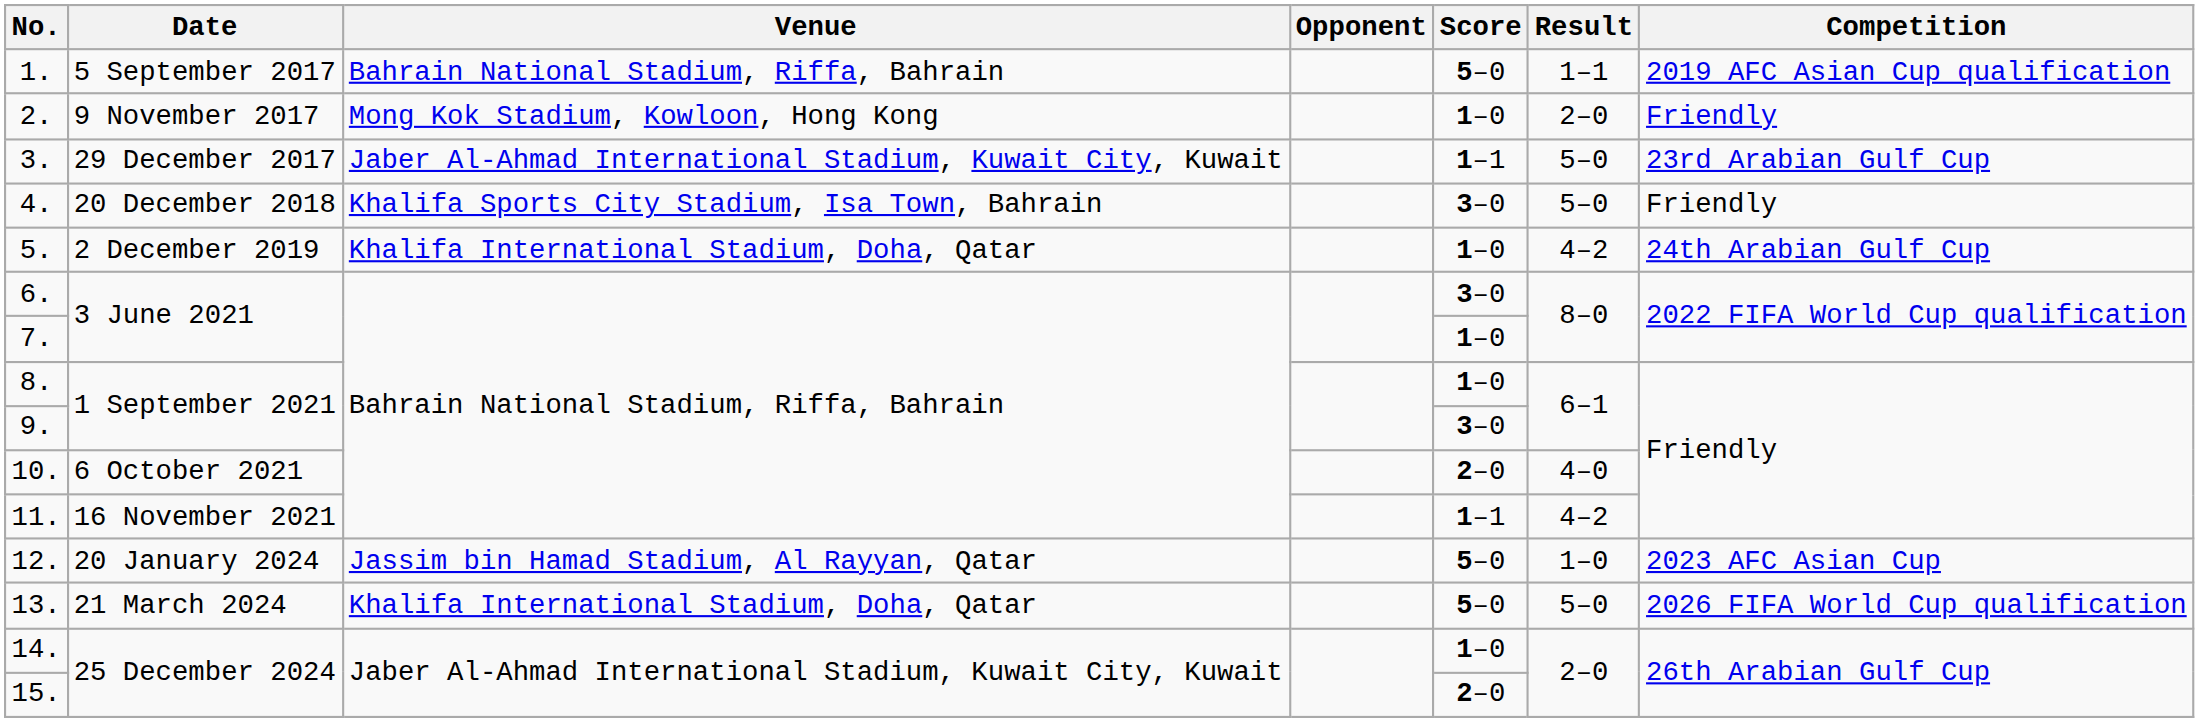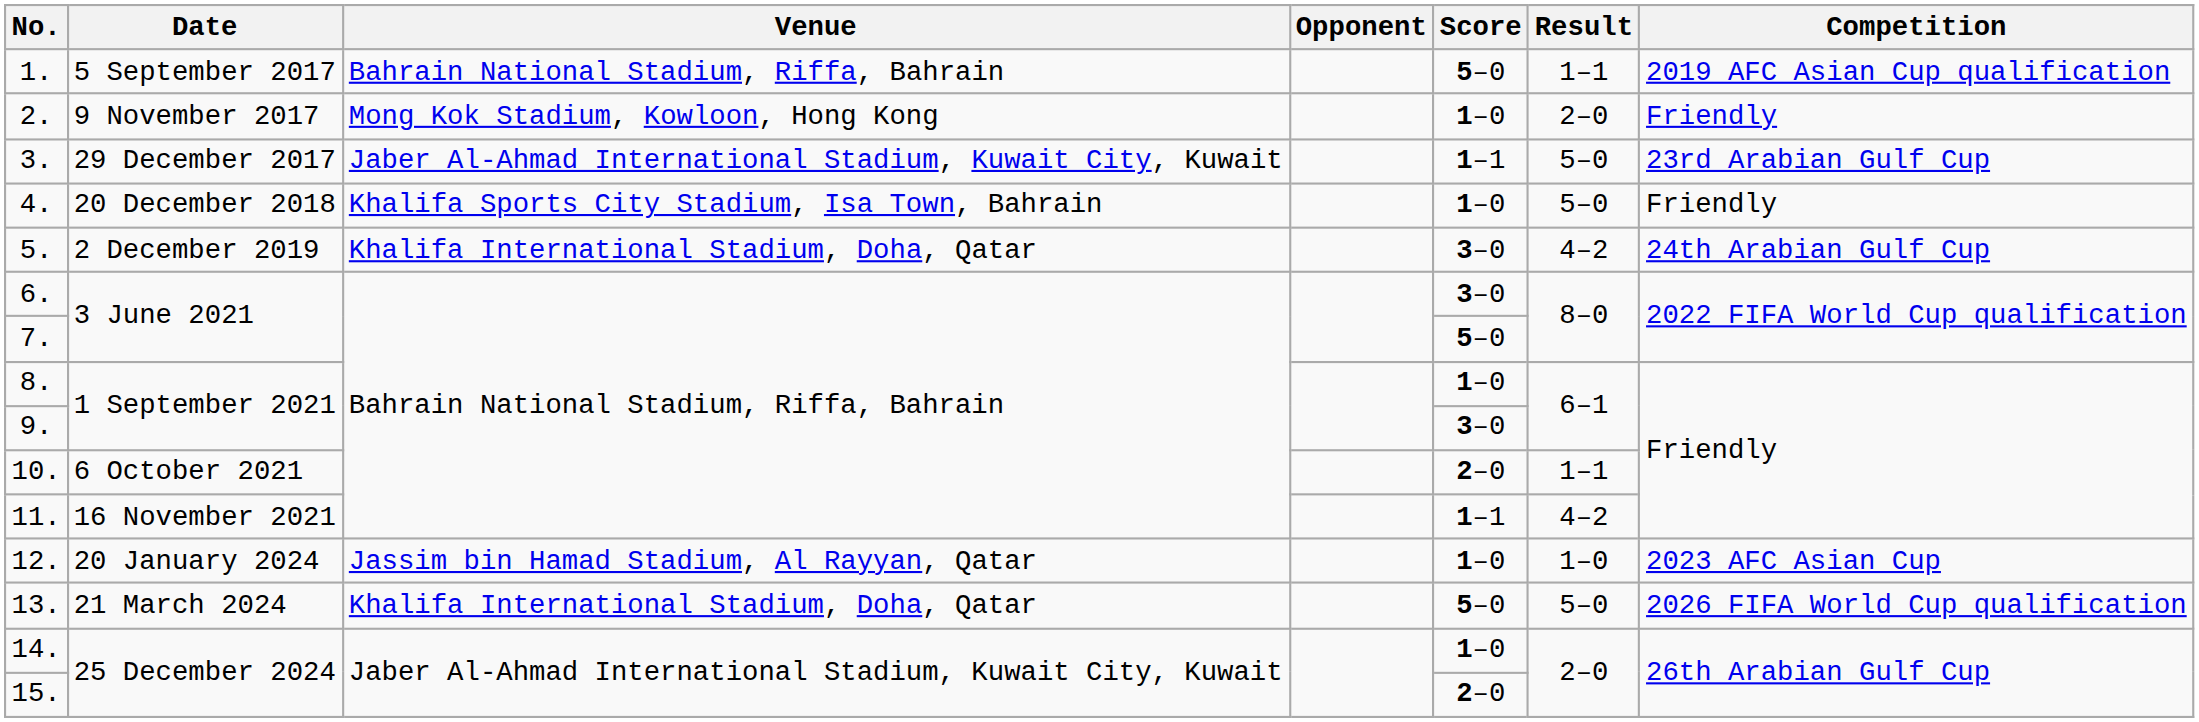 <table class="wikitable plainrowheaders">
 <tr>
 <th>No.</th>
 <th>Date</th>
 <th>Venue</th>
 <th>Opponent</th>
 <th>Score</th>
 <th>Result</th>
 <th>Competition</th>
 </tr>
 <tr>
 <td align=center>1.</td>
 <td>5 September 2017</td>
 <td><a href='#'>Bahrain National Stadium</a>, <a href='#'>Riffa</a>, Bahrain</td>
 <td></td>
 <td align=center><strong>5</strong>–0</td>
 <td align="center">1–1</td>
 <td><a href='#'>2019 AFC Asian Cup qualification</a></td>
 </tr>
 <tr>
 <td align=center>2.</td>
 <td>9 November 2017</td>
 <td><a href='#'>Mong Kok Stadium</a>, <a href='#'>Kowloon</a>, Hong Kong</td>
 <td></td>
 <td align=center><strong>1</strong>–0</td>
 <td align="center">2–0</td>
 <td><a href='#'>Friendly</a></td>
 </tr>
 <tr>
 <td align=center>3.</td>
 <td>29 December 2017</td>
 <td><a href='#'>Jaber Al-Ahmad International Stadium</a>, <a href='#'>Kuwait City</a>, Kuwait</td>
 <td></td>
 <td align=center><strong>1</strong>–1</td>
 <td align="center">5–0</td>
 <td><a href='#'>23rd Arabian Gulf Cup</a></td>
 </tr>
 <tr>
 <td align=center>4.</td>
 <td>20 December 2018</td>
 <td><a href='#'>Khalifa Sports City Stadium</a>, <a href='#'>Isa Town</a>, Bahrain</td>
 <td></td>
-<td align=center><strong>3</strong>–0</td>
+<td align=center><strong>1</strong>–0</td>
 <td align="center">5–0</td>
 <td>Friendly</td>
 </tr>
 <tr>
 <td align=center>5.</td>
 <td>2 December 2019</td>
 <td><a href='#'>Khalifa International Stadium</a>, <a href='#'>Doha</a>, Qatar</td>
 <td></td>
-<td align=center><strong>1</strong>–0</td>
+<td align=center><strong>3</strong>–0</td>
 <td align="center">4–2</td>
 <td><a href='#'>24th Arabian Gulf Cup</a></td>
 </tr>
 <tr>
 <td align=center>6.</td>
 <td rowspan=2>3 June 2021</td>
 <td rowspan=6>Bahrain National Stadium, Riffa, Bahrain</td>
 <td rowspan=2></td>
 <td align=center><strong>3</strong>–0</td>
 <td rowspan=2 align="center">8–0</td>
 <td rowspan=2><a href='#'>2022 FIFA World Cup qualification</a></td>
 </tr>
 <tr>
 <td align=center>7.</td>
-<td align=center><strong>1</strong>–0</td>
+<td align=center><strong>5</strong>–0</td>
 </tr>
 <tr>
 <td align=center>8.</td>
 <td rowspan=2>1 September 2021</td>
 <td rowspan=2></td>
 <td align=center><strong>1</strong>–0</td>
 <td rowspan=2 align="center">6–1</td>
 <td rowspan=4>Friendly</td>
 </tr>
 <tr>
 <td align=center>9.</td>
 <td align=center><strong>3</strong>–0</td>
 </tr>
 <tr>
 <td align=center>10.</td>
 <td>6 October 2021</td>
 <td></td>
 <td align=center><strong>2</strong>–0</td>
-<td align="center">4–0</td>
+<td align="center">1–1</td>
 </tr>
 <tr>
 <td align=center>11.</td>
 <td>16 November 2021</td>
 <td></td>
 <td align=center><strong>1</strong>–1</td>
 <td align="center">4–2</td>
 </tr>
 <tr>
 <td align=center>12.</td>
 <td>20 January 2024</td>
 <td><a href='#'>Jassim bin Hamad Stadium</a>, <a href='#'>Al Rayyan</a>, Qatar</td>
 <td></td>
-<td align=center><strong>5</strong>–0</td>
+<td align=center><strong>1</strong>–0</td>
 <td align="center">1–0</td>
 <td><a href='#'>2023 AFC Asian Cup</a></td>
 </tr>
 <tr>
 <td align=center>13.</td>
 <td>21 March 2024</td>
 <td><a href='#'>Khalifa International Stadium</a>, <a href='#'>Doha</a>, Qatar</td>
 <td></td>
 <td align=center><strong>5</strong>–0</td>
 <td align=center>5–0</td>
 <td><a href='#'>2026 FIFA World Cup qualification</a></td>
 </tr>
 <tr>
 <td align=center>14.</td>
 <td rowspan=2>25 December 2024</td>
 <td rowspan=2>Jaber Al-Ahmad International Stadium, Kuwait City, Kuwait</td>
 <td rowspan=2></td>
 <td align=center><strong>1</strong>–0</td>
 <td rowspan=2 align=center>2–0</td>
 <td rowspan=2><a href='#'>26th Arabian Gulf Cup</a></td>
 </tr>
 <tr>
 <td align=center>15.</td>
 <td align=center><strong>2</strong>–0</td>
 </tr>
 </table>
